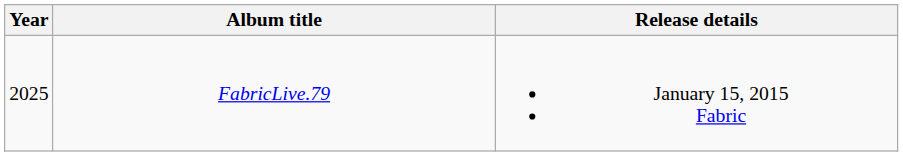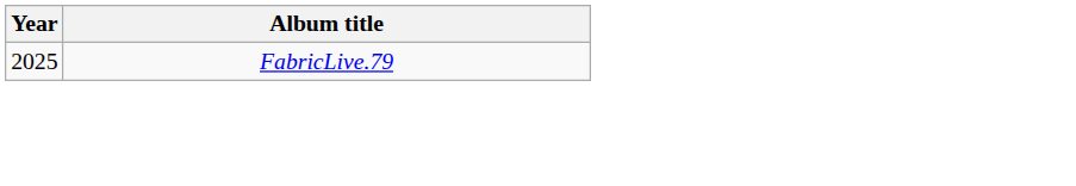 <table class="wikitable plainrowheaders" style="text-align:center;">
 <tr>
 <th>Year</th>
 <th scope="col" rowspan="1" style="width:22em;">Album title</th>
-<th scope="col" rowspan="1" style="width:20em;">Release details</th>
 </tr>
 <tr>
 <td>2025</td>
 <td><em><a href='#'>FabricLive.79</a></em></td>
-<td><br><ul><li>January 15, 2015</li><li><a href='#'>Fabric</a></li></ul></td>
 </tr>
 </table>
